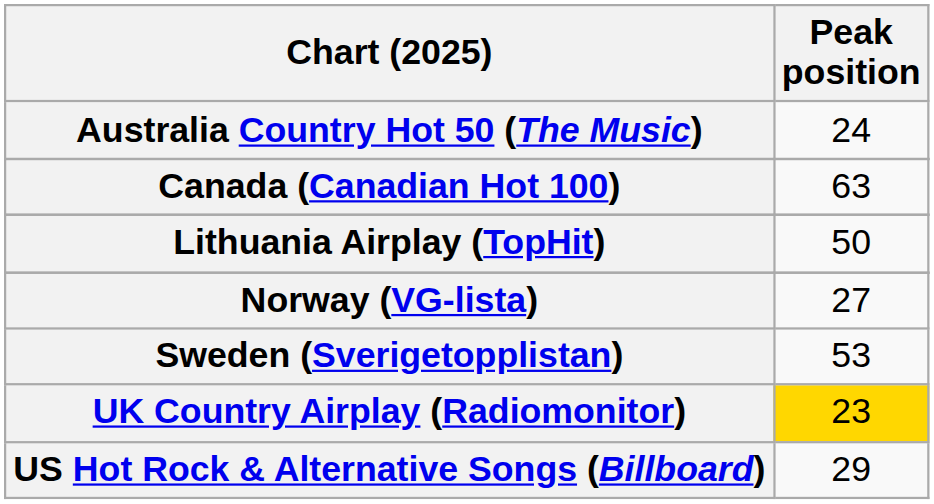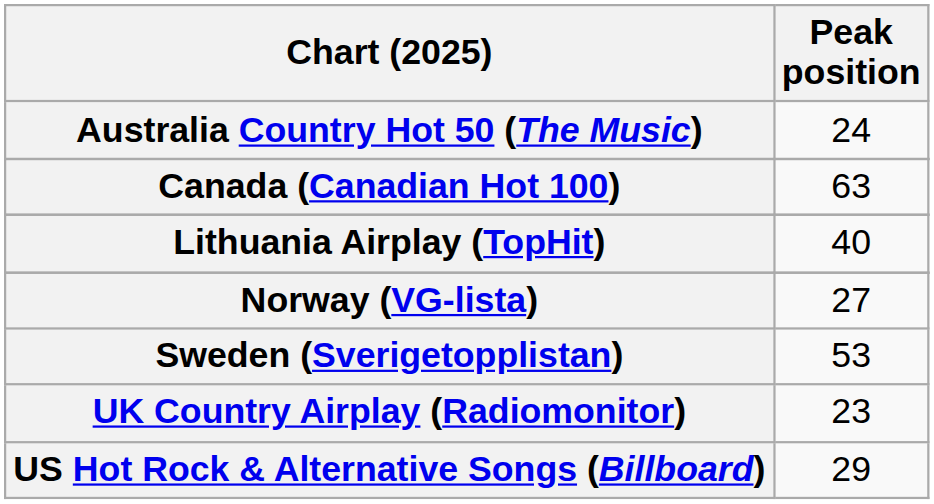 <table class="wikitable sortable plainrowheaders" style="text-align:center;">
 <tr>
 <th scope="col">Chart (2025)</th>
 <th scope="col">Peak<br>position</th>
 </tr>
 <tr>
 <th scope="row">Australia <a href='#'>Country Hot 50</a> (<em><a href='#'>The Music</a></em>)</th>
 <td>24</td>
 </tr>
 <tr>
 </tr>
 <tr>
 </tr>
 <tr>
 <th scope="row">Canada (<a href='#'>Canadian Hot 100</a>)</th>
 <td>63</td>
 </tr>
 <tr>
 </tr>
 <tr>
 <th scope="row">Lithuania Airplay (<a href='#'>TopHit</a>)</th>
-<td>50</td>
+<td>40</td>
 </tr>
 <tr>
 </tr>
 <tr>
 </tr>
 <tr>
 <th scope="row">Norway (<a href='#'>VG-lista</a>)</th>
 <td>27</td>
 </tr>
 <tr>
 <th scope="row">Sweden (<a href='#'>Sverigetopplistan</a>)</th>
 <td>53</td>
 </tr>
 <tr>
 <th scope="row"><a href='#'>UK Country Airplay</a> (<a href='#'>Radiomonitor</a>)</th>
-<td style="background: gold;">23</td>
+<td>23</td>
 </tr>
 <tr>
 <th scope="row">US <a href='#'>Hot Rock & Alternative Songs</a> (<em><a href='#'>Billboard</a></em>)</th>
 <td>29</td>
 </tr>
 </table>
